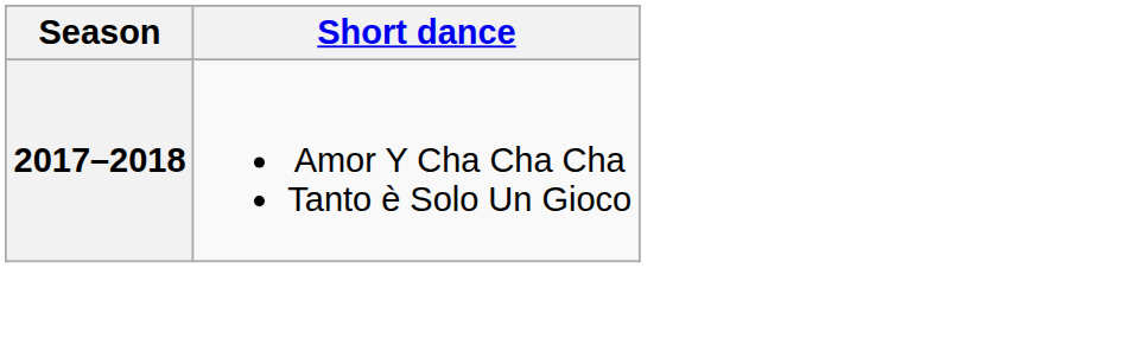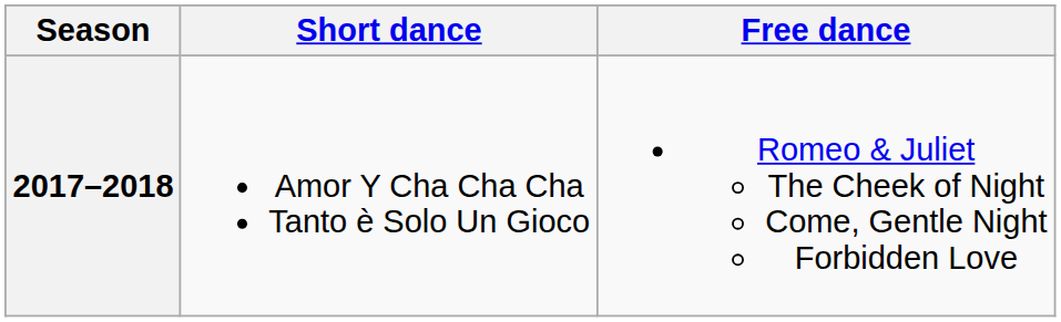 <table class=wikitable style=text-align:center>
 <tr>
 <th>Season</th>
 <th><a href='#'>Short dance</a></th>
+<th><a href='#'>Free dance</a></th>
 </tr>
 <tr>
 <th>2017–2018 <br> </th>
 <td><br><ul><li>Amor Y Cha Cha Cha</li><li>Tanto è Solo Un Gioco <br></li></ul></td>
+<td><br><ul><li><a href='#'>Romeo & Juliet</a><ul><li>The Cheek of Night</li><li>Come, Gentle Night</li><li>Forbidden Love <br></li></ul></li></ul></td>
 </tr>
 </table>
